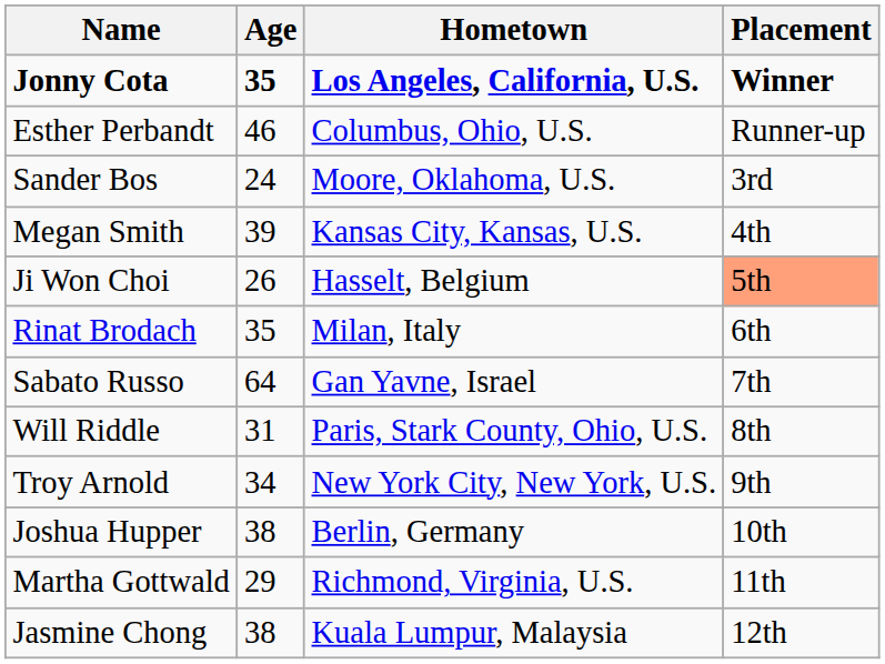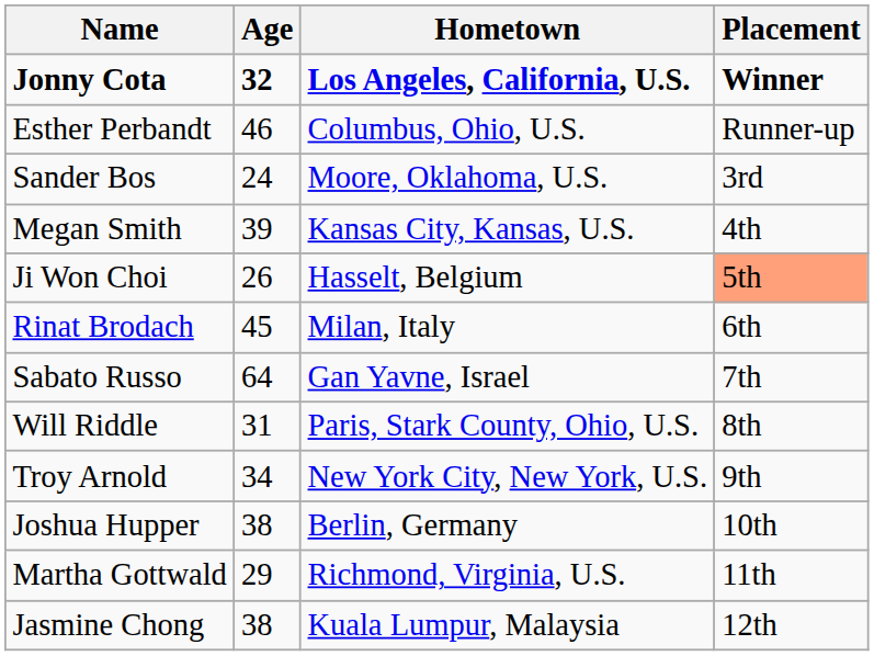 <table class="wikitable">
 <tr>
 <th>Name</th>
 <th>Age</th>
 <th>Hometown</th>
 <th>Placement</th>
 </tr>
 <tr>
 <td><strong>Jonny Cota</strong></td>
-<td><strong>35</strong></td>
+<td><strong>32</strong></td>
 <td><strong> <a href='#'>Los Angeles</a>, <a href='#'>California</a>, U.S.</strong></td>
 <td><strong>Winner</strong></td>
 </tr>
 <tr>
 <td>Esther Perbandt</td>
 <td>46</td>
 <td><a href='#'>Columbus, Ohio</a>, U.S.</td>
 <td>Runner-up</td>
 </tr>
 <tr>
 <td>Sander Bos</td>
 <td>24</td>
 <td><a href='#'>Moore, Oklahoma</a>, U.S.</td>
 <td>3rd</td>
 </tr>
 <tr>
 <td>Megan Smith</td>
 <td>39</td>
 <td><a href='#'>Kansas City, Kansas</a>, U.S.</td>
 <td>4th</td>
 </tr>
 <tr>
 <td>Ji Won Choi</td>
 <td>26</td>
 <td><a href='#'>Hasselt</a>, Belgium</td>
 <td style="background: lightsalmon;">5th</td>
 </tr>
 <tr>
 <td><a href='#'>Rinat Brodach</a></td>
-<td>35</td>
+<td>45</td>
 <td><a href='#'>Milan</a>, Italy</td>
 <td>6th</td>
 </tr>
 <tr>
 <td>Sabato Russo</td>
 <td>64</td>
 <td><a href='#'>Gan Yavne</a>, Israel</td>
 <td>7th</td>
 </tr>
 <tr>
 <td>Will Riddle</td>
 <td>31</td>
 <td><a href='#'>Paris, Stark County, Ohio</a>, U.S.</td>
 <td>8th</td>
 </tr>
 <tr>
 <td>Troy Arnold</td>
 <td>34</td>
 <td><a href='#'>New York City</a>, <a href='#'>New York</a>, U.S.</td>
 <td>9th</td>
 </tr>
 <tr>
 <td>Joshua Hupper</td>
 <td>38</td>
 <td><a href='#'>Berlin</a>, Germany</td>
 <td>10th</td>
 </tr>
 <tr>
 <td>Martha Gottwald</td>
 <td>29</td>
 <td><a href='#'>Richmond, Virginia</a>, U.S.</td>
 <td>11th</td>
 </tr>
 <tr>
 <td>Jasmine Chong</td>
 <td>38</td>
 <td><a href='#'>Kuala Lumpur</a>, Malaysia</td>
 <td>12th</td>
 </tr>
 </table>
